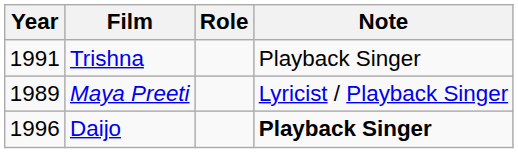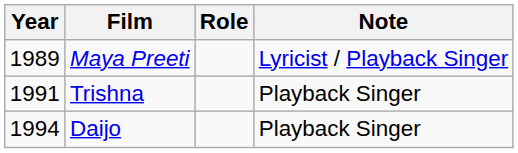 <table class="wikitable">
 <tr>
 <th>Year</th>
 <th>Film</th>
 <th>Role</th>
 <th>Note</th>
 </tr>
 <tr>
+<td>1989</td>
+<td><em><a href='#'>Maya Preeti</a></em></td>
+<td></td>
+<td><a href='#'>Lyricist</a> / <a href='#'>Playback Singer</a></td>
+</tr>
+<tr>
 <td>1991</td>
 <td><a href='#'>Trishna</a></td>
 <td></td>
 <td>Playback Singer</td>
 </tr>
 <tr>
-<td>1989</td>
-<td><em><a href='#'>Maya Preeti</a></em></td>
-<td></td>
-<td><a href='#'>Lyricist</a> / <a href='#'>Playback Singer</a></td>
-</tr>
-<tr>
-<td>1996</td>
+<td>1994</td>
 <td><a href='#'>Daijo</a></td>
 <td></td>
-<td><strong>Playback Singer</strong></td>
+<td>Playback Singer</td>
 </tr>
 </table>
